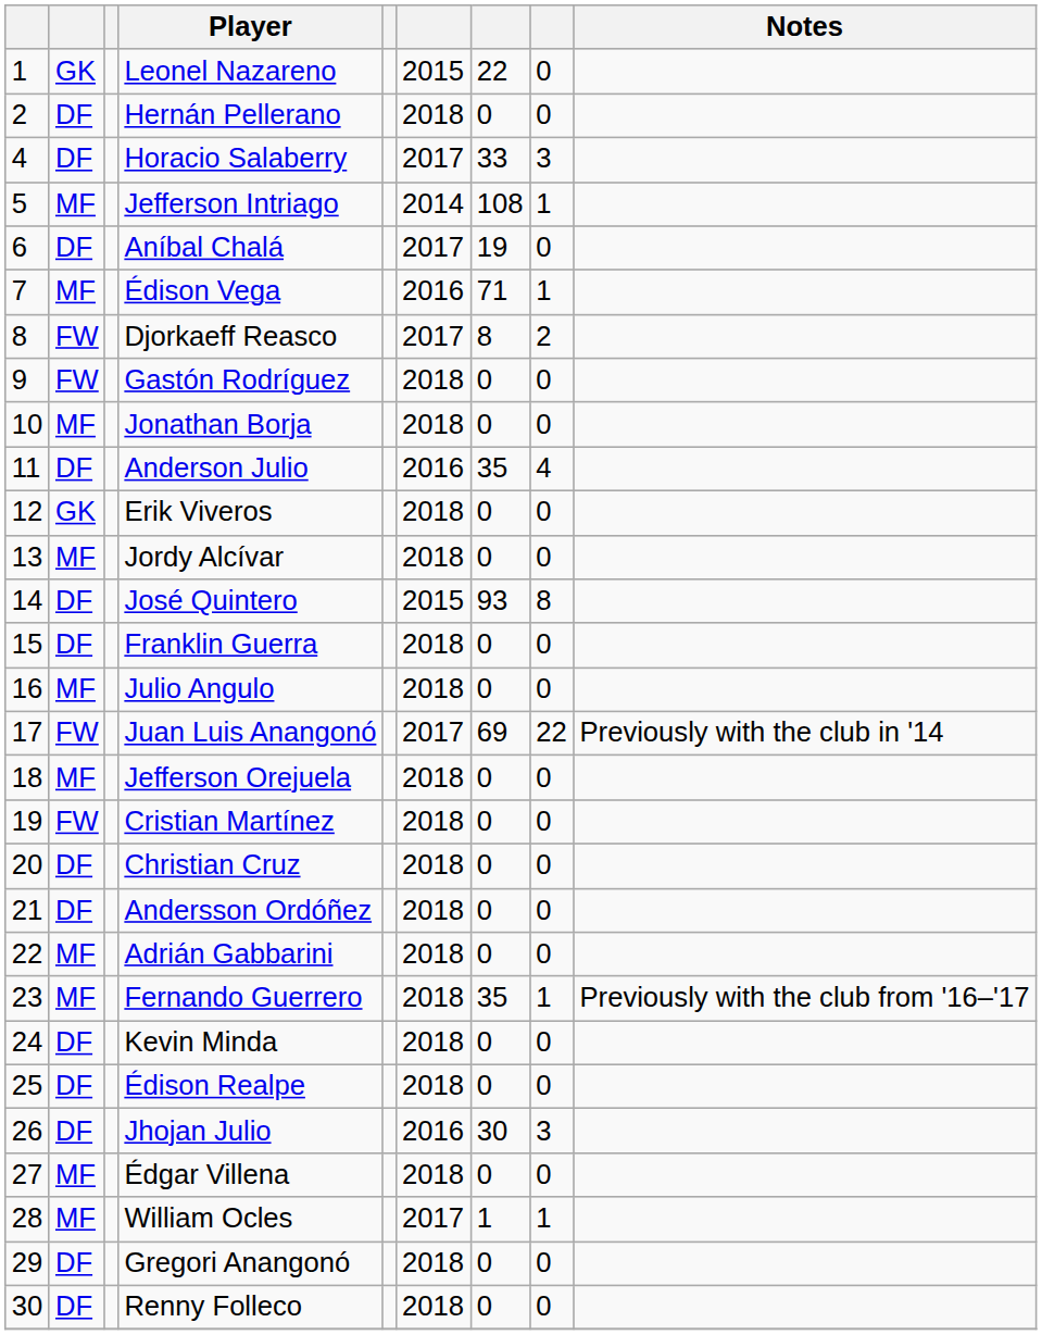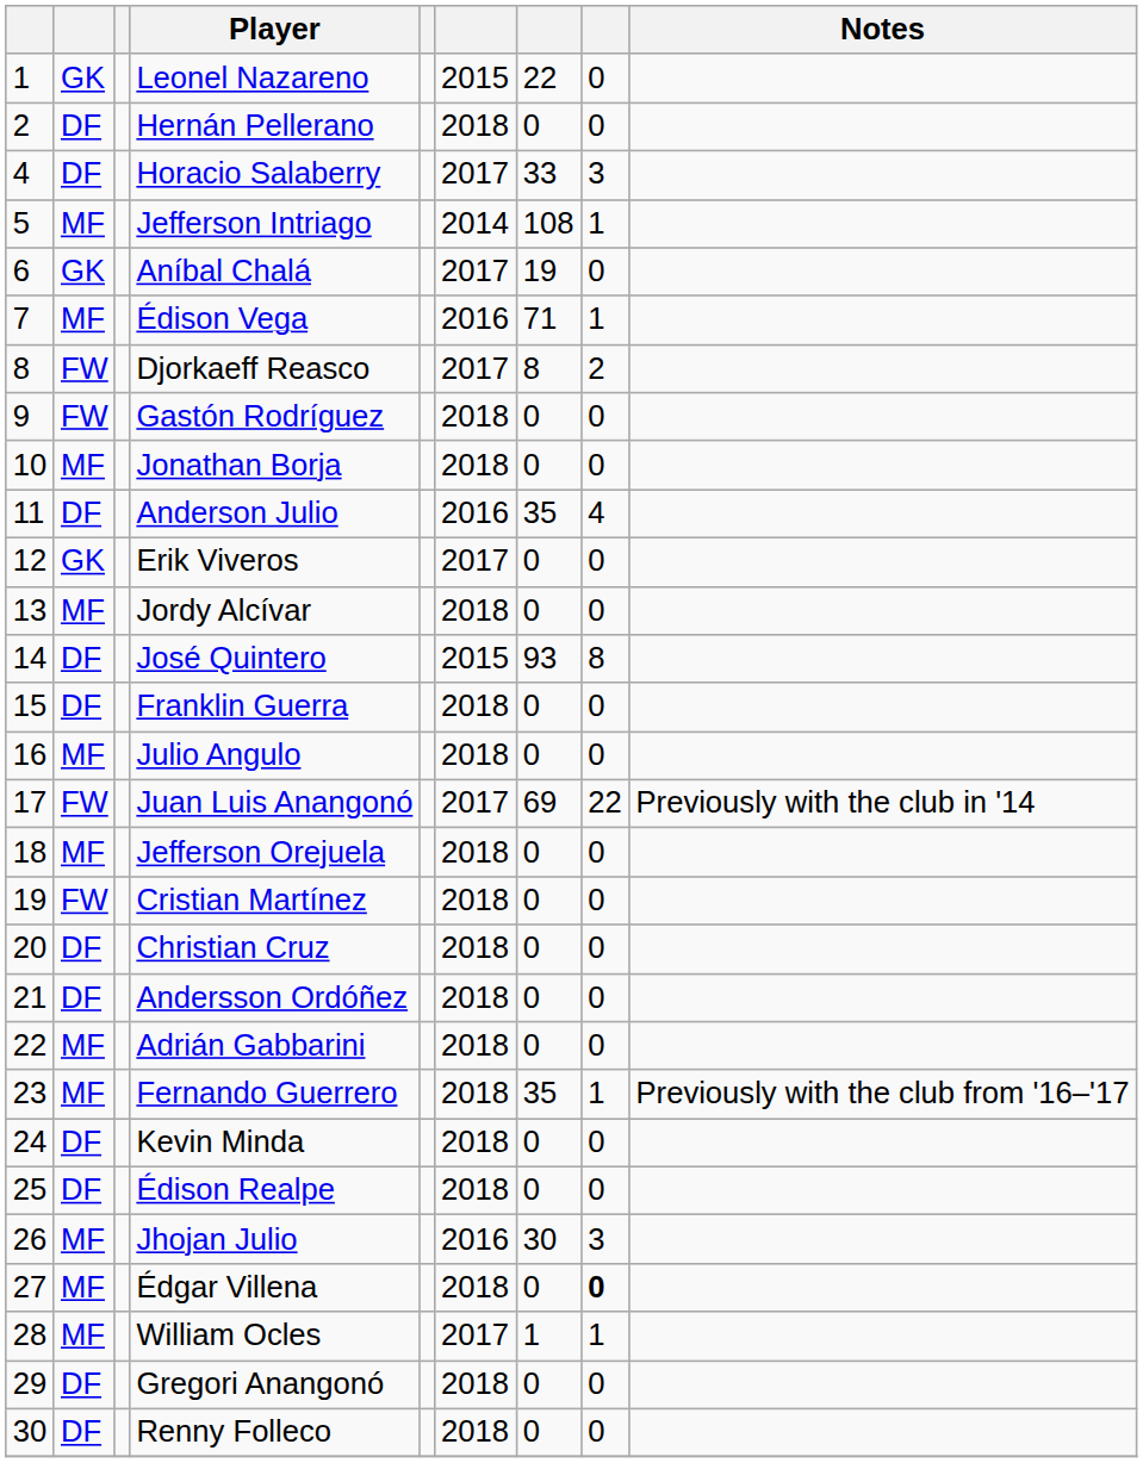 <table class="wikitable sortable">
 <tr>
 <th></th>
 <th></th>
 <th></th>
 <th>Player</th>
 <th></th>
 <th></th>
 <th></th>
 <th></th>
 <th>Notes</th>
 </tr>
 <tr>
 <td>1</td>
 <td><a href='#'>GK</a></td>
 <td></td>
 <td><a href='#'>Leonel Nazareno</a></td>
 <td></td>
 <td>2015</td>
 <td>22</td>
 <td>0</td>
 <td></td>
 </tr>
 <tr>
 <td>2</td>
 <td><a href='#'>DF</a></td>
 <td></td>
 <td><a href='#'>Hernán Pellerano</a></td>
 <td></td>
 <td>2018</td>
 <td>0</td>
 <td>0</td>
 <td></td>
 </tr>
 <tr>
 <td>4</td>
 <td><a href='#'>DF</a></td>
 <td></td>
 <td><a href='#'>Horacio Salaberry</a></td>
 <td></td>
 <td>2017</td>
 <td>33</td>
 <td>3</td>
 <td></td>
 </tr>
 <tr>
 <td>5</td>
 <td><a href='#'>MF</a></td>
 <td></td>
 <td><a href='#'>Jefferson Intriago</a></td>
 <td></td>
 <td>2014</td>
 <td>108</td>
 <td>1</td>
 <td></td>
 </tr>
 <tr>
 <td>6</td>
-<td><a href='#'>DF</a></td>
+<td><a href='#'>GK</a></td>
 <td></td>
 <td><a href='#'>Aníbal Chalá</a></td>
 <td></td>
 <td>2017</td>
 <td>19</td>
 <td>0</td>
 <td></td>
 </tr>
 <tr>
 <td>7</td>
 <td><a href='#'>MF</a></td>
 <td></td>
 <td><a href='#'>Édison Vega</a></td>
 <td></td>
 <td>2016</td>
 <td>71</td>
 <td>1</td>
 <td></td>
 </tr>
 <tr>
 <td>8</td>
 <td><a href='#'>FW</a></td>
 <td></td>
 <td>Djorkaeff Reasco</td>
 <td></td>
 <td>2017</td>
 <td>8</td>
 <td>2</td>
 <td></td>
 </tr>
 <tr>
 <td>9</td>
 <td><a href='#'>FW</a></td>
 <td></td>
 <td><a href='#'>Gastón Rodríguez</a></td>
 <td></td>
 <td>2018</td>
 <td>0</td>
 <td>0</td>
 <td></td>
 </tr>
 <tr>
 <td>10</td>
 <td><a href='#'>MF</a></td>
 <td></td>
 <td><a href='#'>Jonathan Borja</a></td>
 <td></td>
 <td>2018</td>
 <td>0</td>
 <td>0</td>
 <td></td>
 </tr>
 <tr>
 <td>11</td>
 <td><a href='#'>DF</a></td>
 <td></td>
 <td><a href='#'>Anderson Julio</a></td>
 <td></td>
 <td>2016</td>
 <td>35</td>
 <td>4</td>
 <td></td>
 </tr>
 <tr>
 <td>12</td>
 <td><a href='#'>GK</a></td>
 <td></td>
 <td>Erik Viveros</td>
 <td></td>
-<td>2018</td>
+<td>2017</td>
 <td>0</td>
 <td>0</td>
 <td></td>
 </tr>
 <tr>
 <td>13</td>
 <td><a href='#'>MF</a></td>
 <td></td>
 <td>Jordy Alcívar</td>
 <td></td>
 <td>2018</td>
 <td>0</td>
 <td>0</td>
 <td></td>
 </tr>
 <tr>
 <td>14</td>
 <td><a href='#'>DF</a></td>
 <td></td>
 <td><a href='#'>José Quintero</a></td>
 <td></td>
 <td>2015</td>
 <td>93</td>
 <td>8</td>
 <td></td>
 </tr>
 <tr>
 <td>15</td>
 <td><a href='#'>DF</a></td>
 <td></td>
 <td><a href='#'>Franklin Guerra</a></td>
 <td></td>
 <td>2018</td>
 <td>0</td>
 <td>0</td>
 <td></td>
 </tr>
 <tr>
 <td>16</td>
 <td><a href='#'>MF</a></td>
 <td></td>
 <td><a href='#'>Julio Angulo</a></td>
 <td></td>
 <td>2018</td>
 <td>0</td>
 <td>0</td>
 <td></td>
 </tr>
 <tr>
 <td>17</td>
 <td><a href='#'>FW</a></td>
 <td></td>
 <td><a href='#'>Juan Luis Anangonó</a></td>
 <td></td>
 <td>2017</td>
 <td>69</td>
 <td>22</td>
 <td>Previously with the club in '14</td>
 </tr>
 <tr>
 <td>18</td>
 <td><a href='#'>MF</a></td>
 <td></td>
 <td><a href='#'>Jefferson Orejuela</a></td>
 <td></td>
 <td>2018</td>
 <td>0</td>
 <td>0</td>
 <td></td>
 </tr>
 <tr>
 <td>19</td>
 <td><a href='#'>FW</a></td>
 <td></td>
 <td><a href='#'>Cristian Martínez</a></td>
 <td></td>
 <td>2018</td>
 <td>0</td>
 <td>0</td>
 <td></td>
 </tr>
 <tr>
 <td>20</td>
 <td><a href='#'>DF</a></td>
 <td></td>
 <td><a href='#'>Christian Cruz</a></td>
 <td></td>
 <td>2018</td>
 <td>0</td>
 <td>0</td>
 <td></td>
 </tr>
 <tr>
 <td>21</td>
 <td><a href='#'>DF</a></td>
 <td></td>
 <td><a href='#'>Andersson Ordóñez</a></td>
 <td></td>
 <td>2018</td>
 <td>0</td>
 <td>0</td>
 <td></td>
 </tr>
 <tr>
 <td>22</td>
 <td><a href='#'>MF</a></td>
 <td></td>
 <td><a href='#'>Adrián Gabbarini</a></td>
 <td></td>
 <td>2018</td>
 <td>0</td>
 <td>0</td>
 <td></td>
 </tr>
 <tr>
 <td>23</td>
 <td><a href='#'>MF</a></td>
 <td></td>
 <td><a href='#'>Fernando Guerrero</a></td>
 <td></td>
 <td>2018</td>
 <td>35</td>
 <td>1</td>
 <td>Previously with the club from '16–'17</td>
 </tr>
 <tr>
 <td>24</td>
 <td><a href='#'>DF</a></td>
 <td></td>
 <td>Kevin Minda</td>
 <td></td>
 <td>2018</td>
 <td>0</td>
 <td>0</td>
 <td></td>
 </tr>
 <tr>
 <td>25</td>
 <td><a href='#'>DF</a></td>
 <td></td>
 <td><a href='#'>Édison Realpe</a></td>
 <td></td>
 <td>2018</td>
 <td>0</td>
 <td>0</td>
 <td></td>
 </tr>
 <tr>
 <td>26</td>
-<td><a href='#'>DF</a></td>
+<td><a href='#'>MF</a></td>
 <td></td>
 <td><a href='#'>Jhojan Julio</a></td>
 <td></td>
 <td>2016</td>
 <td>30</td>
 <td>3</td>
 <td></td>
 </tr>
 <tr>
 <td>27</td>
 <td><a href='#'>MF</a></td>
 <td></td>
 <td>Édgar Villena</td>
 <td></td>
 <td>2018</td>
 <td>0</td>
-<td>0</td>
+<td><strong>0</strong></td>
 <td></td>
 </tr>
 <tr>
 <td>28</td>
 <td><a href='#'>MF</a></td>
 <td></td>
 <td>William Ocles</td>
 <td></td>
 <td>2017</td>
 <td>1</td>
 <td>1</td>
 <td></td>
 </tr>
 <tr>
 <td>29</td>
 <td><a href='#'>DF</a></td>
 <td></td>
 <td>Gregori Anangonó</td>
 <td></td>
 <td>2018</td>
 <td>0</td>
 <td>0</td>
 <td></td>
 </tr>
 <tr>
 <td>30</td>
 <td><a href='#'>DF</a></td>
 <td></td>
 <td>Renny Folleco</td>
 <td></td>
 <td>2018</td>
 <td>0</td>
 <td>0</td>
 <td></td>
 </tr>
 <tr>
 </tr>
 </table>
